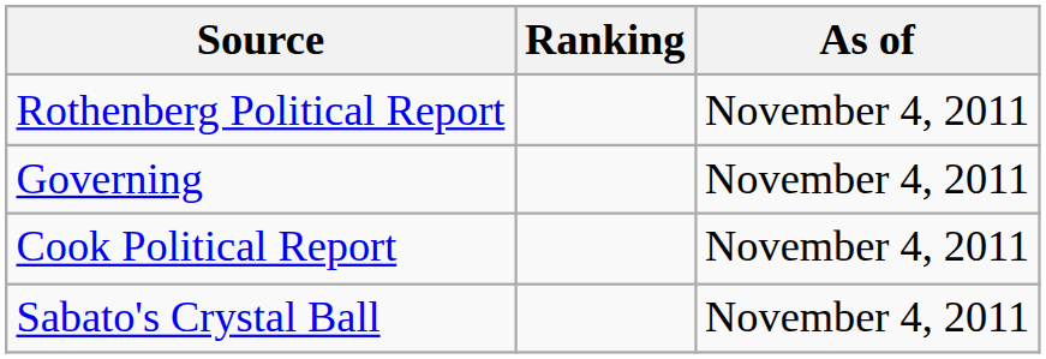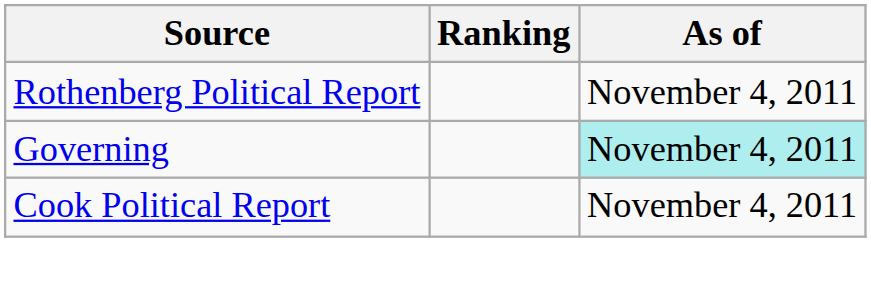 <table class="wikitable" style="text-align:center">
 <tr>
 <th>Source</th>
 <th>Ranking</th>
 <th>As of</th>
 </tr>
 <tr>
 <td align=left><a href='#'>Rothenberg Political Report</a></td>
 <td></td>
 <td>November 4, 2011</td>
 </tr>
 <tr>
 <td align=left><a href='#'>Governing</a></td>
 <td></td>
-<td>November 4, 2011</td>
+<td style="background: paleturquoise;">November 4, 2011</td>
 </tr>
 <tr>
 <td align=left><a href='#'>Cook Political Report</a></td>
 <td></td>
 <td>November 4, 2011</td>
 </tr>
-<tr>
-<td align=left><a href='#'>Sabato's Crystal Ball</a></td>
-<td></td>
-<td>November 4, 2011</td>
-</tr>
 </table>
